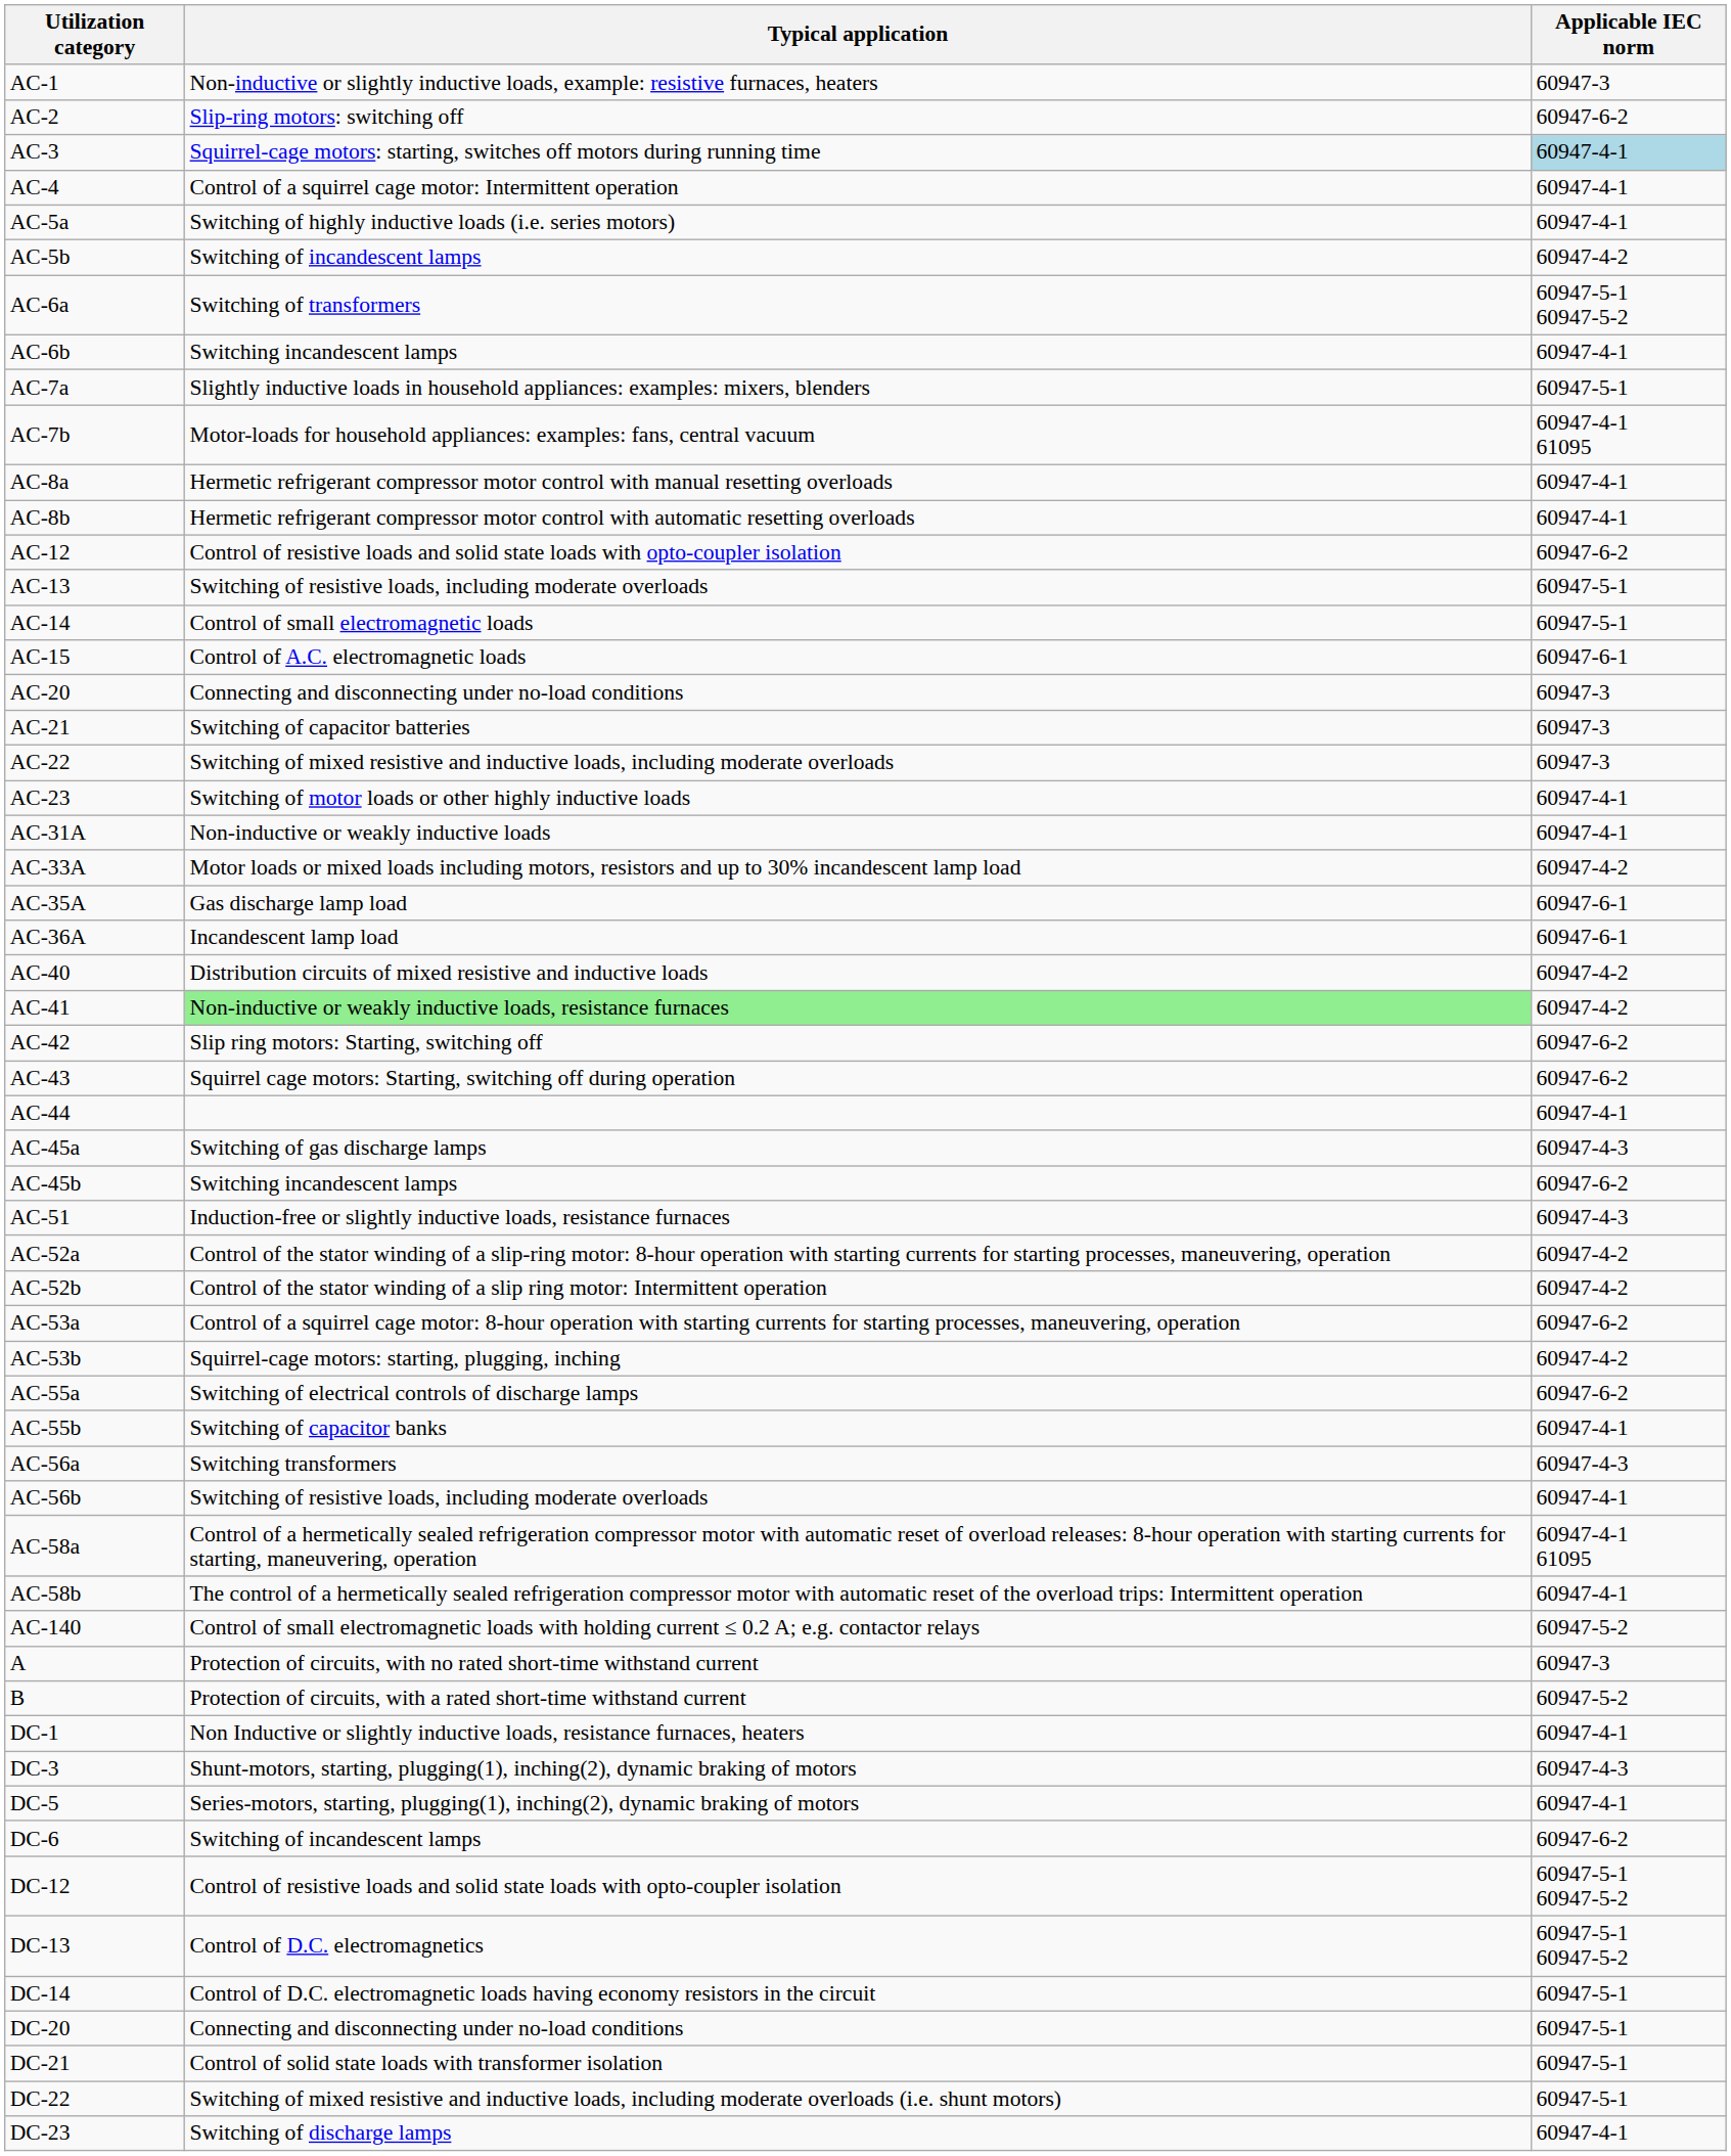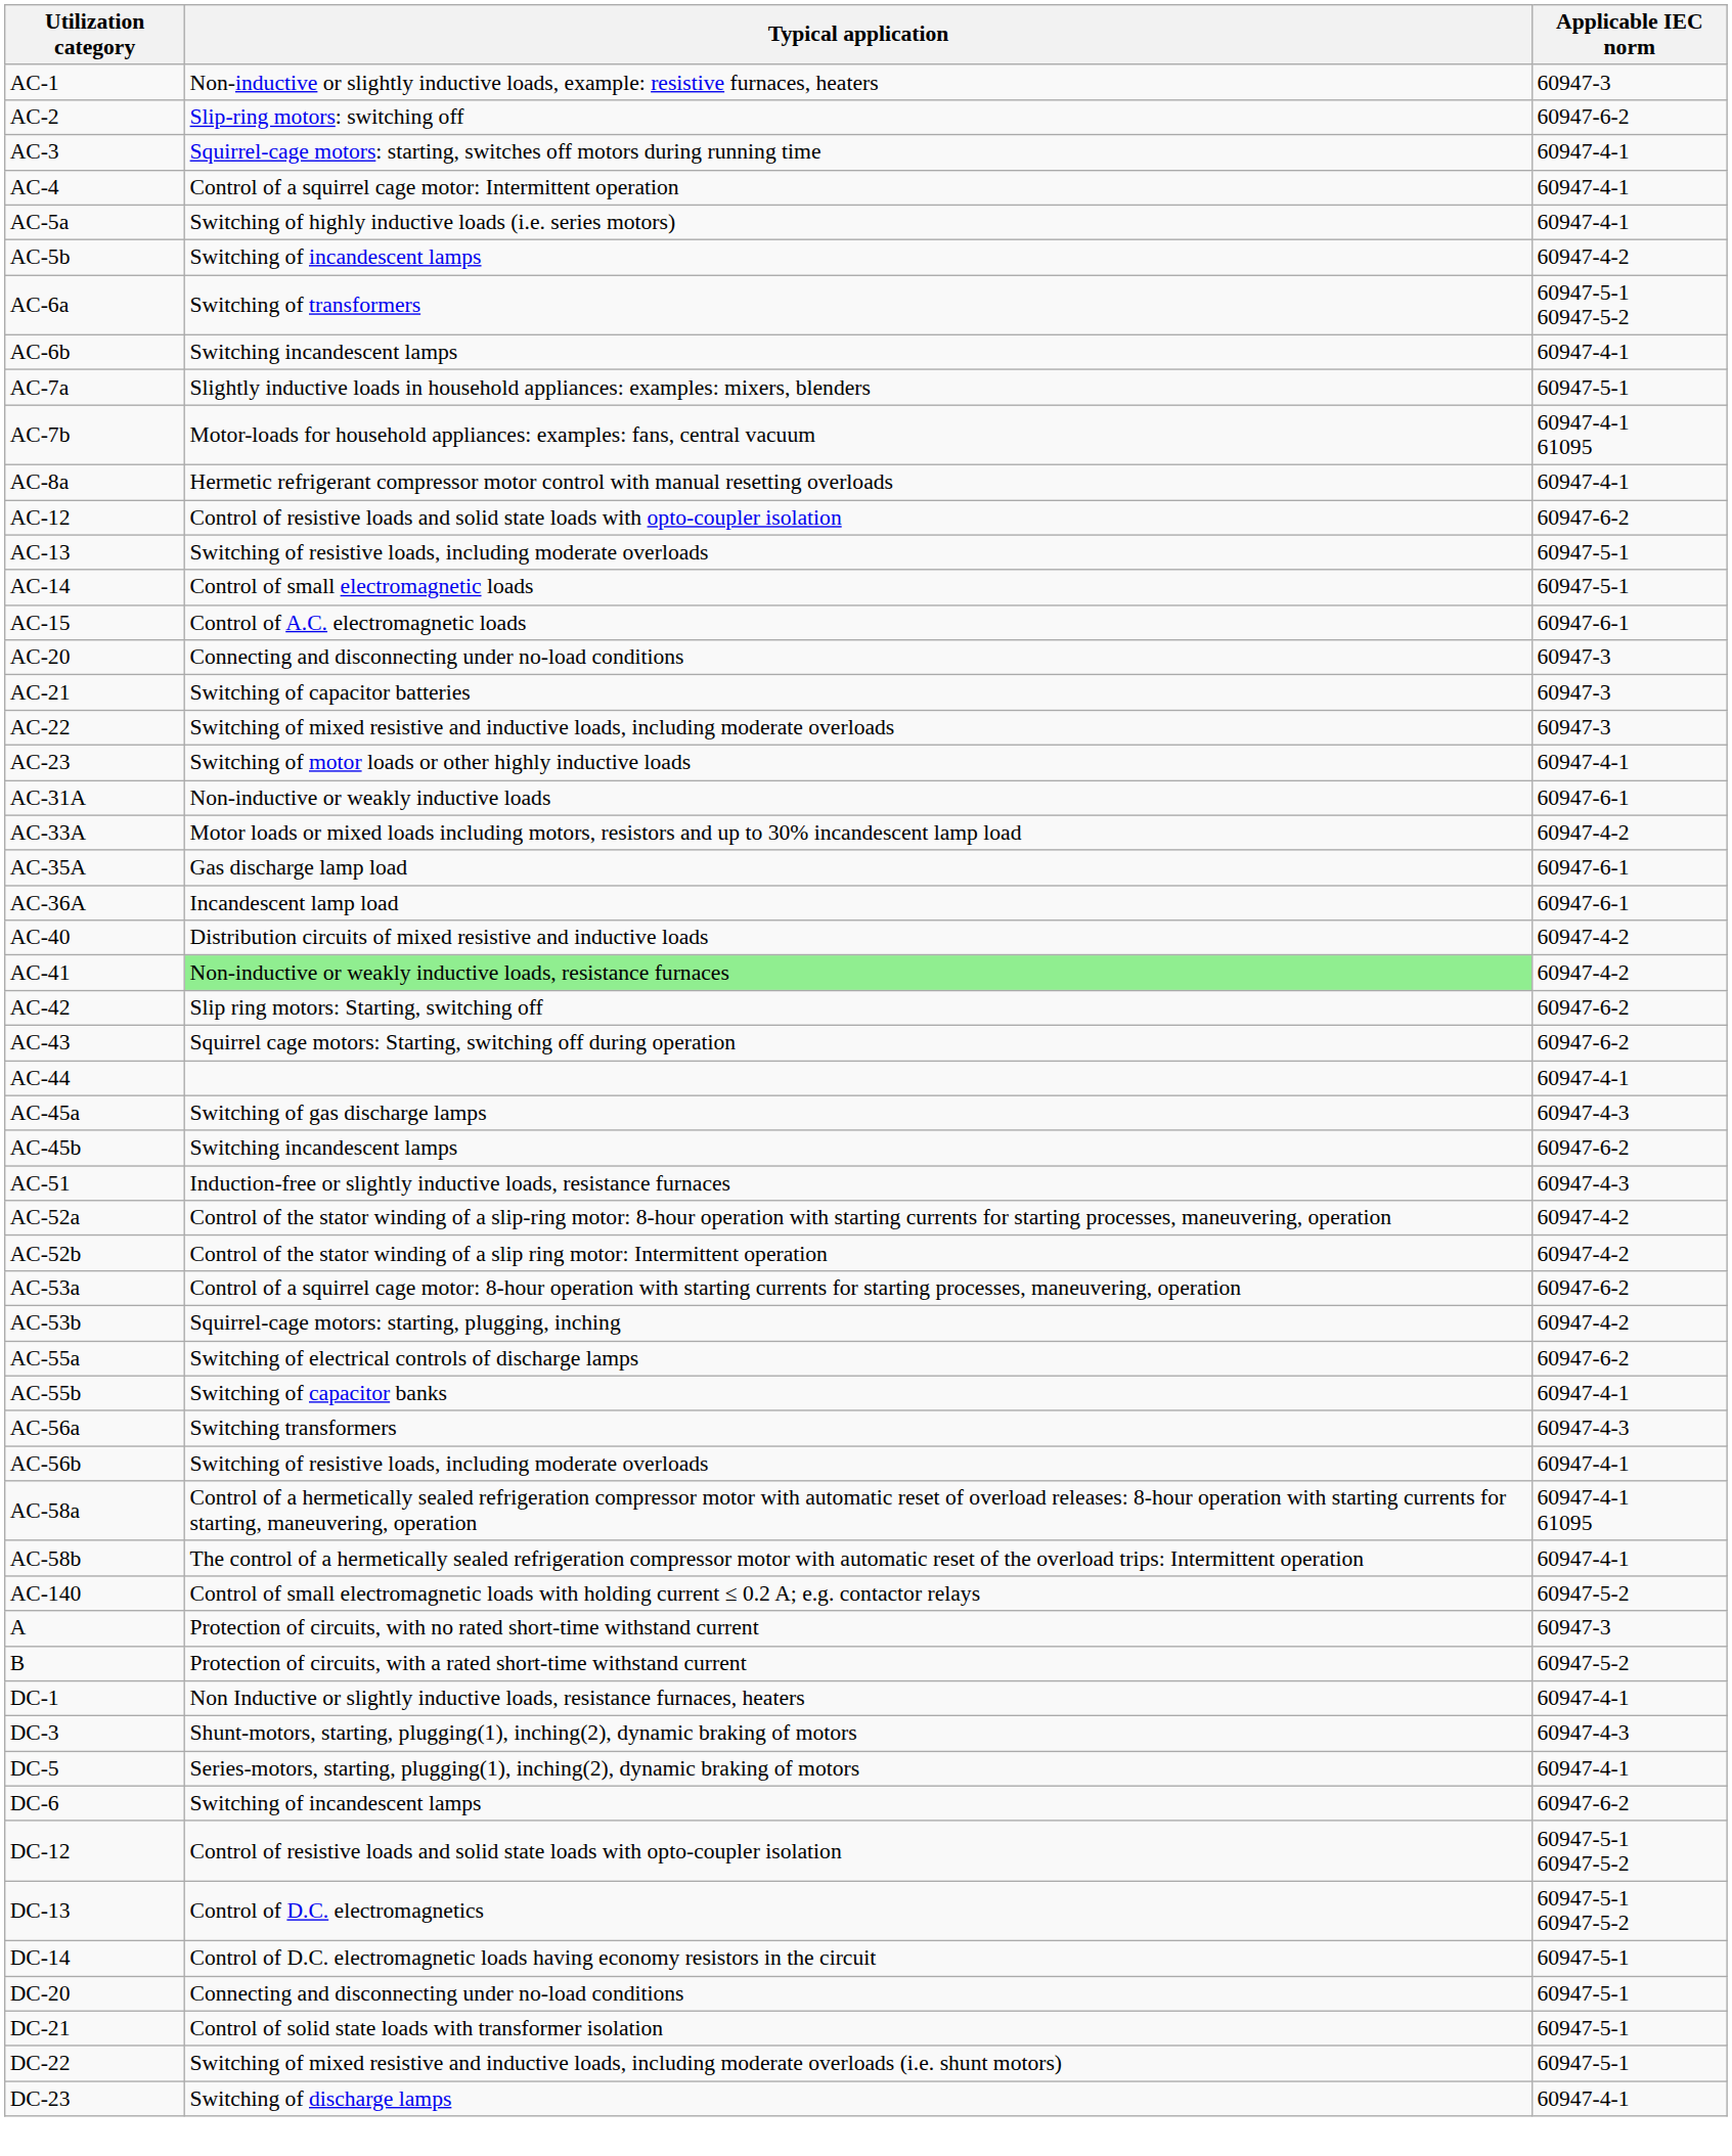 <table class="wikitable">
 <tr>
 <th>Utilization category</th>
 <th>Typical application</th>
 <th>Applicable IEC norm</th>
 </tr>
 <tr>
 <td>AC-1</td>
 <td>Non-<a href='#'>inductive</a> or slightly inductive loads, example: <a href='#'>resistive</a> furnaces, heaters</td>
 <td>60947-3</td>
 </tr>
 <tr>
 <td>AC-2</td>
 <td><a href='#'>Slip-ring motors</a>: switching off</td>
 <td>60947-6-2</td>
 </tr>
 <tr>
 <td>AC-3</td>
 <td><a href='#'>Squirrel-cage motors</a>: starting, switches off motors during running time</td>
-<td style="background: lightblue;">60947-4-1</td>
+<td>60947-4-1</td>
 </tr>
 <tr>
 <td>AC-4</td>
 <td>Control of a squirrel cage motor: Intermittent operation</td>
 <td>60947-4-1</td>
 </tr>
 <tr>
 <td>AC-5a</td>
 <td>Switching of highly inductive loads (i.e. series motors)</td>
 <td>60947-4-1</td>
 </tr>
 <tr>
 <td>AC-5b</td>
 <td>Switching of <a href='#'>incandescent lamps</a></td>
 <td>60947-4-2</td>
 </tr>
 <tr>
 <td>AC-6a</td>
 <td>Switching of <a href='#'>transformers</a></td>
 <td>60947-5-1<br>60947-5-2</td>
 </tr>
 <tr>
 <td>AC-6b</td>
 <td>Switching incandescent lamps</td>
 <td>60947-4-1</td>
 </tr>
 <tr>
 <td>AC-7a</td>
 <td>Slightly inductive loads in household appliances: examples: mixers, blenders</td>
 <td>60947-5-1</td>
 </tr>
 <tr>
 <td>AC-7b</td>
 <td>Motor-loads for household appliances: examples: fans, central vacuum</td>
 <td>60947-4-1<br>61095</td>
 </tr>
 <tr>
 <td>AC-8a</td>
 <td>Hermetic refrigerant compressor motor control with manual resetting overloads</td>
-<td>60947-4-1</td>
-</tr>
-<tr>
-<td>AC-8b</td>
-<td>Hermetic refrigerant compressor motor control with automatic resetting overloads</td>
 <td>60947-4-1</td>
 </tr>
 <tr>
 <td>AC-12</td>
 <td>Control of resistive loads and solid state loads with <a href='#'>opto-coupler isolation</a></td>
 <td>60947-6-2</td>
 </tr>
 <tr>
 <td>AC-13</td>
 <td>Switching of resistive loads, including moderate overloads</td>
 <td>60947-5-1</td>
 </tr>
 <tr>
 <td>AC-14</td>
 <td>Control of small <a href='#'>electromagnetic</a> loads</td>
 <td>60947-5-1</td>
 </tr>
 <tr>
 <td>AC-15</td>
 <td>Control of <a href='#'>A.C.</a> electromagnetic loads</td>
 <td>60947-6-1</td>
 </tr>
 <tr>
 <td>AC-20</td>
 <td>Connecting and disconnecting under no-load conditions</td>
 <td>60947-3</td>
 </tr>
 <tr>
 <td>AC-21</td>
 <td>Switching of capacitor batteries</td>
 <td>60947-3</td>
 </tr>
 <tr>
 <td>AC-22</td>
 <td>Switching of mixed resistive and inductive loads, including moderate overloads</td>
 <td>60947-3</td>
 </tr>
 <tr>
 <td>AC-23</td>
 <td>Switching of <a href='#'>motor</a> loads or other highly inductive loads</td>
 <td>60947-4-1</td>
 </tr>
 <tr>
 <td>AC-31A <br></td>
 <td>Non-inductive or weakly inductive loads</td>
-<td>60947-4-1</td>
+<td>60947-6-1</td>
 </tr>
 <tr>
 <td>AC-33A <br></td>
 <td>Motor loads or mixed loads including motors, resistors and up to 30% incandescent lamp load</td>
 <td>60947-4-2</td>
 </tr>
 <tr>
 <td>AC-35A <br></td>
 <td>Gas discharge lamp load</td>
 <td>60947-6-1</td>
 </tr>
 <tr>
 <td>AC-36A <br></td>
 <td>Incandescent lamp load</td>
 <td>60947-6-1</td>
 </tr>
 <tr>
 <td>AC-40</td>
 <td>Distribution circuits of mixed resistive and inductive loads</td>
 <td>60947-4-2</td>
 </tr>
 <tr>
 <td>AC-41</td>
 <td style="background: lightgreen;">Non-inductive or weakly inductive loads, resistance furnaces</td>
 <td>60947-4-2</td>
 </tr>
 <tr>
 <td>AC-42</td>
 <td>Slip ring motors: Starting, switching off</td>
 <td>60947-6-2</td>
 </tr>
 <tr>
 <td>AC-43</td>
 <td>Squirrel cage motors: Starting, switching off during operation</td>
 <td>60947-6-2</td>
 </tr>
 <tr>
 <td>AC-44</td>
 <td></td>
 <td>60947-4-1</td>
 </tr>
 <tr>
 <td>AC-45a</td>
 <td>Switching of gas discharge lamps</td>
 <td>60947-4-3</td>
 </tr>
 <tr>
 <td>AC-45b</td>
 <td>Switching incandescent lamps</td>
 <td>60947-6-2</td>
 </tr>
 <tr>
 <td>AC-51</td>
 <td>Induction-free or slightly inductive loads, resistance furnaces</td>
 <td>60947-4-3</td>
 </tr>
 <tr>
 <td>AC-52a</td>
 <td>Control of the stator winding of a slip-ring motor: 8-hour operation with starting currents for starting processes, maneuvering, operation</td>
 <td>60947-4-2</td>
 </tr>
 <tr>
 <td>AC-52b</td>
 <td>Control of the stator winding of a slip ring motor: Intermittent operation</td>
 <td>60947-4-2</td>
 </tr>
 <tr>
 <td>AC-53a</td>
 <td>Control of a squirrel cage motor: 8-hour operation with starting currents for starting processes, maneuvering, operation</td>
 <td>60947-6-2</td>
 </tr>
 <tr>
 <td>AC-53b</td>
 <td>Squirrel-cage motors: starting, plugging, inching</td>
 <td>60947-4-2</td>
 </tr>
 <tr>
 <td>AC-55a</td>
 <td>Switching of electrical controls of discharge lamps</td>
 <td>60947-6-2</td>
 </tr>
 <tr>
 <td>AC-55b</td>
 <td>Switching of <a href='#'>capacitor</a> banks</td>
 <td>60947-4-1</td>
 </tr>
 <tr>
 <td>AC-56a</td>
 <td>Switching transformers</td>
 <td>60947-4-3</td>
 </tr>
 <tr>
 <td>AC-56b</td>
 <td>Switching of resistive loads, including moderate overloads</td>
 <td>60947-4-1</td>
 </tr>
 <tr>
 <td>AC-58a</td>
 <td>Control of a hermetically sealed refrigeration compressor motor with automatic reset of overload releases: 8-hour operation with starting currents for starting, maneuvering, operation</td>
 <td>60947-4-1<br>61095</td>
 </tr>
 <tr>
 <td>AC-58b</td>
 <td>The control of a hermetically sealed refrigeration compressor motor with automatic reset of the overload trips: Intermittent operation</td>
 <td>60947-4-1</td>
 </tr>
 <tr>
 <td>AC-140</td>
 <td>Control of small electromagnetic loads with holding current ≤ 0.2 A; e.g. contactor relays</td>
 <td>60947-5-2</td>
 </tr>
 <tr>
 <td>A</td>
 <td>Protection of circuits, with no rated short-time withstand current</td>
 <td>60947-3</td>
 </tr>
 <tr>
 <td>B</td>
 <td>Protection of circuits, with a rated short-time withstand current</td>
 <td>60947-5-2</td>
 </tr>
 <tr>
 <td>DC-1</td>
 <td>Non Inductive or slightly inductive loads, resistance furnaces, heaters</td>
 <td>60947-4-1</td>
 </tr>
 <tr>
 <td>DC-3</td>
 <td>Shunt-motors, starting, plugging(1), inching(2), dynamic braking of motors</td>
 <td>60947-4-3</td>
 </tr>
 <tr>
 <td>DC-5</td>
 <td>Series-motors, starting, plugging(1), inching(2), dynamic braking of motors</td>
 <td>60947-4-1</td>
 </tr>
 <tr>
 <td>DC-6</td>
 <td>Switching of incandescent lamps</td>
 <td>60947-6-2</td>
 </tr>
 <tr>
 <td>DC-12</td>
 <td>Control of resistive loads and solid state loads with opto-coupler isolation</td>
 <td>60947-5-1<br>60947-5-2</td>
 </tr>
 <tr>
 <td>DC-13</td>
 <td>Control of <a href='#'>D.C.</a> electromagnetics</td>
 <td>60947-5-1<br>60947-5-2</td>
 </tr>
 <tr>
 <td>DC-14</td>
 <td>Control of D.C. electromagnetic loads having economy resistors in the circuit</td>
 <td>60947-5-1</td>
 </tr>
 <tr>
 <td>DC-20</td>
 <td>Connecting and disconnecting under no-load conditions</td>
 <td>60947-5-1</td>
 </tr>
 <tr>
 <td>DC-21</td>
 <td>Control of solid state loads with transformer isolation</td>
 <td>60947-5-1</td>
 </tr>
 <tr>
 <td>DC-22</td>
 <td>Switching of mixed resistive and inductive loads, including moderate overloads (i.e. shunt motors)</td>
 <td>60947-5-1</td>
 </tr>
 <tr>
 <td>DC-23</td>
 <td>Switching of <a href='#'>discharge lamps</a></td>
 <td>60947-4-1</td>
 </tr>
 </table>
